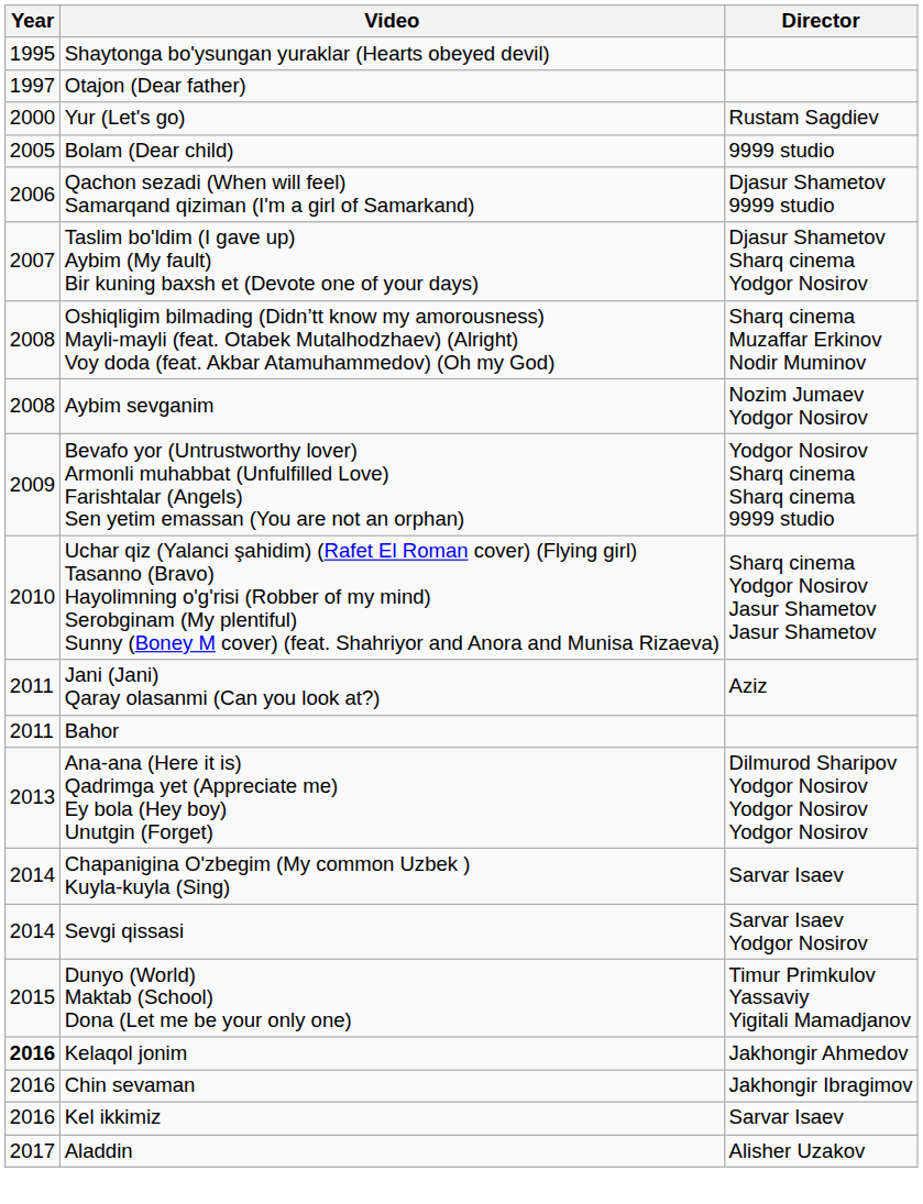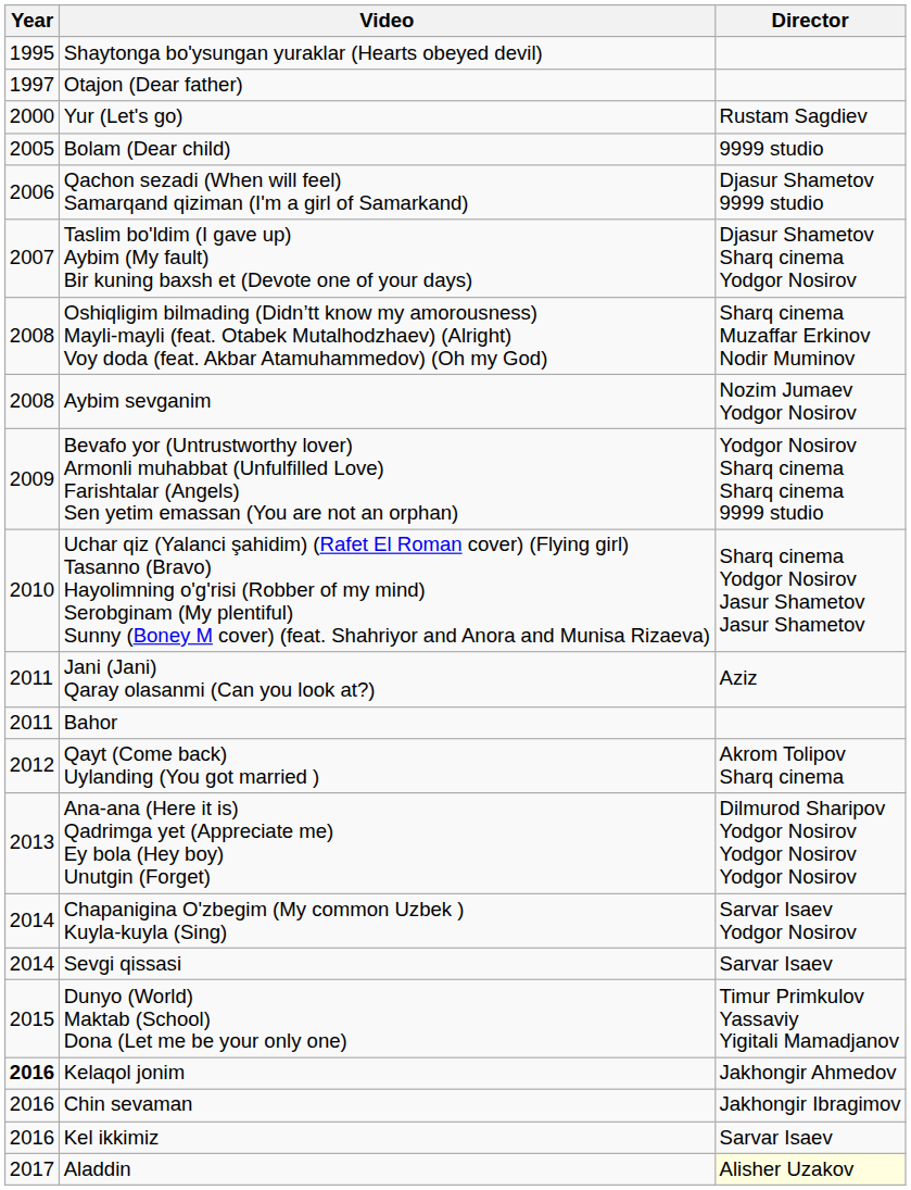 <table class="wikitable sortable">
 <tr>
 <th>Year</th>
 <th>Video</th>
 <th>Director</th>
 </tr>
 <tr>
 <td>1995</td>
 <td>Shaytonga bo'ysungan yuraklar (Hearts obeyed devil)</td>
 <td></td>
 </tr>
 <tr>
 <td>1997</td>
 <td>Otajon (Dear father)</td>
 <td></td>
 </tr>
 <tr>
 <td>2000</td>
 <td>Yur (Let's go)</td>
 <td>Rustam Sagdiev</td>
 </tr>
 <tr>
 <td>2005</td>
 <td>Bolam (Dear child)</td>
 <td>9999 studio</td>
 </tr>
 <tr>
 <td>2006</td>
 <td>Qachon sezadi (When will feel)<br>Samarqand qiziman (I'm a girl of Samarkand)</td>
 <td>Djasur Shametov<br>9999 studio</td>
 </tr>
 <tr>
 <td>2007</td>
 <td>Taslim bo'ldim (I gave up)<br>Aybim (My fault)<br>Bir kuning baxsh et (Devote one of your days)</td>
 <td>Djasur Shametov<br>Sharq cinema<br>Yodgor Nosirov</td>
 </tr>
 <tr>
 <td>2008</td>
 <td>Oshiqligim bilmading (Didn’tt know my amorousness)<br>Mayli-mayli (feat. Otabek Mutalhodzhaev) (Alright)<br>Voy doda (feat. Akbar Atamuhammedov) (Oh my God)</td>
 <td>Sharq cinema<br>Muzaffar Erkinov<br>Nodir Muminov</td>
 </tr>
 <tr>
 <td>2008</td>
 <td>Aybim sevganim</td>
 <td>Nozim Jumaev<br>Yodgor Nosirov</td>
 </tr>
 <tr>
 <td>2009</td>
 <td>Bevafo yor (Untrustworthy lover)<br>Armonli muhabbat (Unfulfilled Love)<br>Farishtalar (Angels)<br>Sen yetim emassan (You are not an orphan)</td>
 <td>Yodgor Nosirov<br>Sharq cinema<br>Sharq cinema<br>9999 studio</td>
 </tr>
 <tr>
 <td>2010</td>
 <td>Uchar qiz (Yalanci şahidim) (<a href='#'>Rafet El Roman</a> cover) (Flying girl)<br>Tasanno (Bravo)<br>Hayolimning o'g'risi (Robber of my mind)<br>Serobginam (My plentiful)<br>Sunny (<a href='#'>Boney M</a> cover) (feat. Shahriyor and Anora and Munisa Rizaeva)</td>
 <td>Sharq cinema<br>Yodgor Nosirov<br>Jasur Shametov<br>Jasur Shametov</td>
 </tr>
 <tr>
 <td>2011</td>
 <td>Jani (Jani)<br>Qaray olasanmi (Can you look at?)</td>
 <td>Aziz</td>
 </tr>
 <tr>
 <td>2011</td>
 <td>Bahor</td>
 <td></td>
 </tr>
 <tr>
+<td>2012</td>
+<td>Qayt (Come back)<br>Uylanding (You got married )</td>
+<td>Akrom Tolipov<br>Sharq cinema</td>
+</tr>
+<tr>
 <td>2013</td>
 <td>Ana-ana (Here it is)<br>Qadrimga yet (Appreciate me)<br>Ey bola (Hey boy)<br>Unutgin (Forget)</td>
 <td>Dilmurod Sharipov<br>Yodgor Nosirov<br>Yodgor Nosirov<br>Yodgor Nosirov</td>
 </tr>
 <tr>
 <td>2014</td>
 <td>Chapanigina O'zbegim (My common Uzbek )<br>Kuyla-kuyla (Sing)</td>
-<td>Sarvar Isaev</td>
+<td>Sarvar Isaev<br>Yodgor Nosirov</td>
 </tr>
 <tr>
 <td>2014</td>
 <td>Sevgi qissasi</td>
-<td>Sarvar Isaev<br>Yodgor Nosirov</td>
+<td>Sarvar Isaev</td>
 </tr>
 <tr>
 <td>2015</td>
 <td>Dunyo (World)<br>Maktab (School)<br>Dona (Let me be your only one)</td>
 <td>Timur Primkulov<br>Yassaviy<br>Yigitali Mamadjanov</td>
 </tr>
 <tr>
 <td><strong>2016</strong></td>
 <td>Kelaqol jonim</td>
 <td>Jakhongir Ahmedov</td>
 </tr>
 <tr>
 <td>2016</td>
 <td>Chin sevaman</td>
 <td>Jakhongir Ibragimov</td>
 </tr>
 <tr>
 <td>2016</td>
 <td>Kel ikkimiz</td>
 <td>Sarvar Isaev</td>
 </tr>
 <tr>
 <td>2017</td>
 <td>Aladdin</td>
-<td>Alisher Uzakov</td>
+<td style="background: lightyellow;">Alisher Uzakov</td>
 </tr>
 </table>
